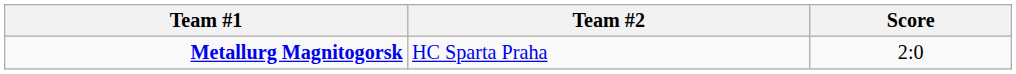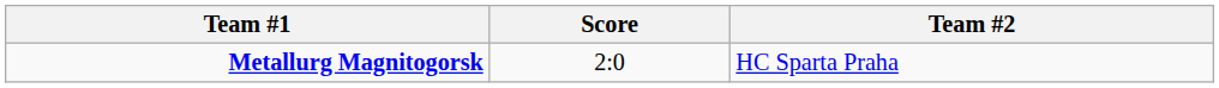 <table class="wikitable" style="text-align: center;">
 <tr>
 <th width=22%>Team #1</th>
+<th width=11%>Score</th>
 <th width=22%>Team #2</th>
-<th width=11%>Score</th>
 </tr>
 <tr>
 <td style="text-align: right;"><strong><a href='#'>Metallurg Magnitogorsk</a></strong> </td>
+<td>2:0</td>
 <td style="text-align: left;"> <a href='#'>HC Sparta Praha</a></td>
-<td>2:0</td>
 </tr>
 </table>
